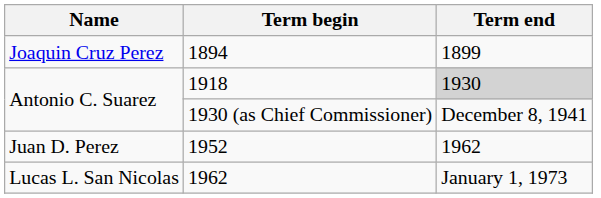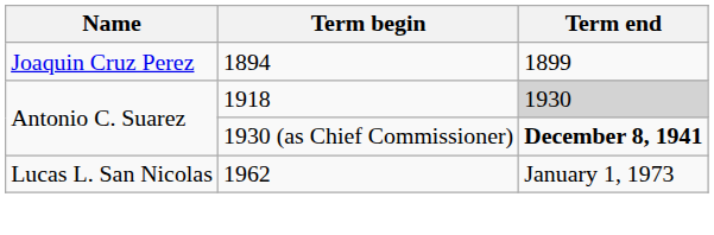 <table class="wikitable">
 <tr>
 <th>Name</th>
 <th>Term begin</th>
 <th>Term end</th>
 </tr>
 <tr>
 <td><a href='#'>Joaquin Cruz Perez</a></td>
 <td>1894</td>
 <td>1899</td>
 </tr>
 <tr>
 <td rowspan="2">Antonio C. Suarez</td>
 <td>1918</td>
 <td style="background: lightgrey;">1930</td>
 </tr>
 <tr>
 <td>1930 (as Chief Commissioner)</td>
-<td>December 8, 1941</td>
-</tr>
-<tr>
-<td>Juan D. Perez</td>
-<td>1952</td>
-<td>1962</td>
+<td><strong>December 8, 1941</strong></td>
 </tr>
 <tr>
 <td>Lucas L. San Nicolas</td>
 <td>1962</td>
 <td>January 1, 1973</td>
 </tr>
 </table>
